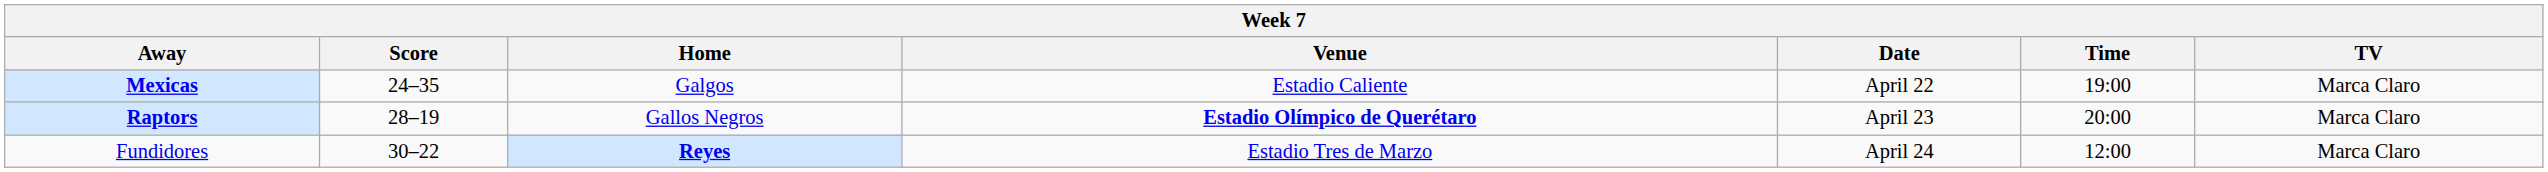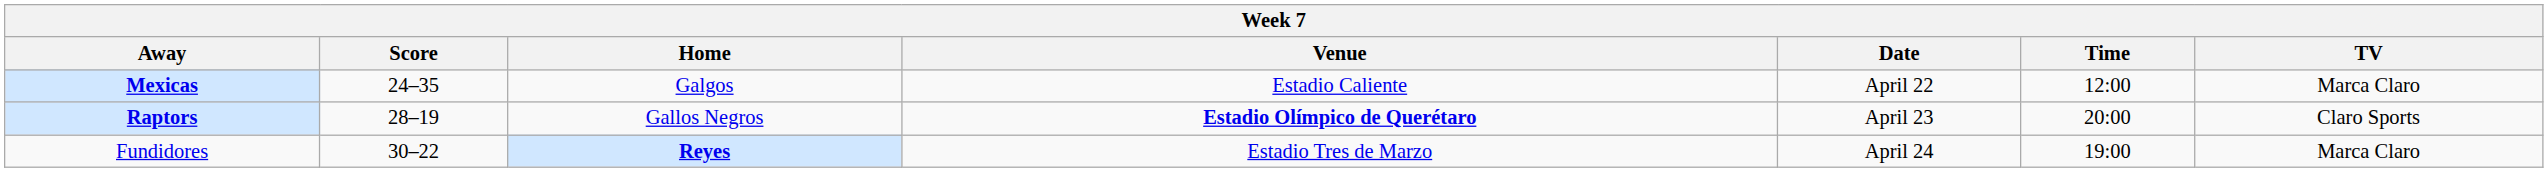 <table class="wikitable mw-collapsible mw-collapsed" style="width:100%;">
 <tr>
 <th colspan="8">Week 7</th>
 </tr>
 <tr>
 <th>Away</th>
 <th>Score</th>
 <th>Home</th>
 <th>Venue</th>
 <th>Date</th>
 <th>Time</th>
 <th>TV</th>
 </tr>
 <tr align="center">
 <td bgcolor="#D0E7FF"><strong><a href='#'>Mexicas</a></strong></td>
 <td>24–35</td>
 <td><a href='#'>Galgos</a></td>
 <td><a href='#'>Estadio Caliente</a></td>
 <td>April 22</td>
-<td>19:00</td>
+<td>12:00</td>
 <td>Marca Claro</td>
 </tr>
 <tr align="center">
 <td bgcolor="#D0E7FF"><strong><a href='#'>Raptors</a></strong></td>
 <td>28–19</td>
 <td><a href='#'>Gallos Negros</a></td>
 <td><strong><a href='#'>Estadio Olímpico de Querétaro</a></strong></td>
 <td>April 23</td>
 <td>20:00</td>
-<td>Marca Claro</td>
+<td>Claro Sports</td>
 </tr>
 <tr align="center">
 <td><a href='#'>Fundidores</a></td>
 <td>30–22</td>
 <td bgcolor="#D0E7FF"><strong><a href='#'>Reyes</a></strong></td>
 <td><a href='#'>Estadio Tres de Marzo</a></td>
 <td>April 24</td>
-<td>12:00</td>
+<td>19:00</td>
 <td>Marca Claro</td>
 </tr>
 </table>
